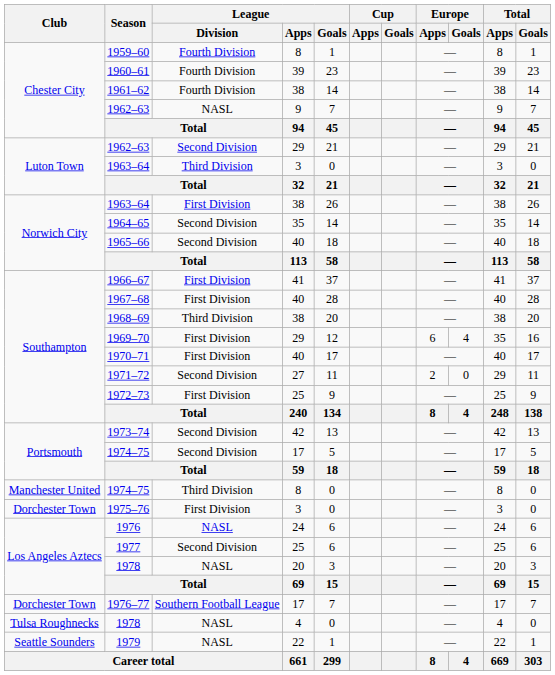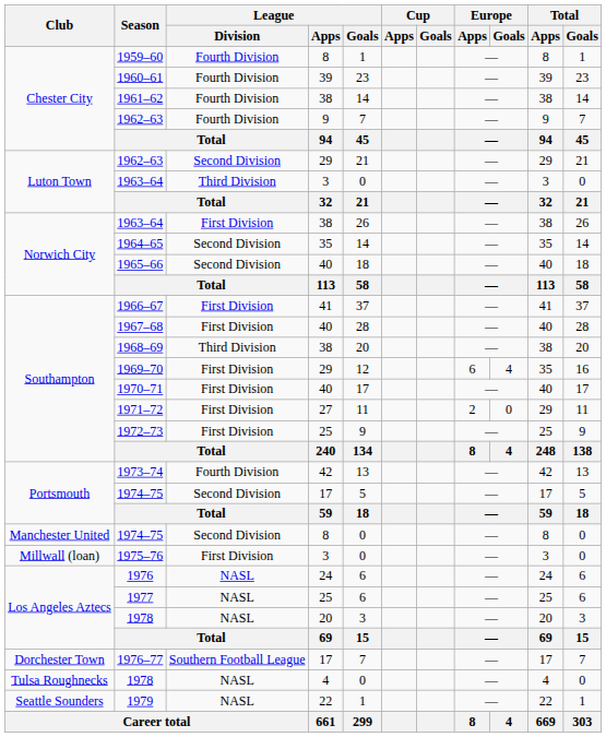 <table class=wikitable style=text-align:center>
 <tr>
 <th rowspan=2>Club</th>
 <th rowspan=2>Season</th>
 <th colspan=3>League</th>
 <th colspan=2>Cup</th>
 <th colspan=2>Europe</th>
 <th colspan=2>Total</th>
 </tr>
 <tr>
 <th>Division</th>
 <th>Apps</th>
 <th>Goals</th>
 <th>Apps</th>
 <th>Goals</th>
 <th>Apps</th>
 <th>Goals</th>
 <th>Apps</th>
 <th>Goals</th>
 </tr>
 <tr>
 <td rowspan=5><a href='#'>Chester City</a></td>
 <td><a href='#'>1959–60</a></td>
 <td><a href='#'>Fourth Division</a></td>
 <td>8</td>
 <td>1</td>
 <td></td>
 <td></td>
 <td colspan=2>—</td>
 <td>8</td>
 <td>1</td>
 </tr>
 <tr>
 <td><a href='#'>1960–61</a></td>
 <td>Fourth Division</td>
 <td>39</td>
 <td>23</td>
 <td></td>
 <td></td>
 <td colspan=2>—</td>
 <td>39</td>
 <td>23</td>
 </tr>
 <tr>
 <td><a href='#'>1961–62</a></td>
 <td>Fourth Division</td>
 <td>38</td>
 <td>14</td>
 <td></td>
 <td></td>
 <td colspan=2>—</td>
 <td>38</td>
 <td>14</td>
 </tr>
 <tr>
 <td><a href='#'>1962–63</a></td>
-<td>NASL</td>
+<td>Fourth Division</td>
 <td>9</td>
 <td>7</td>
 <td></td>
 <td></td>
 <td colspan=2>—</td>
 <td>9</td>
 <td>7</td>
 </tr>
 <tr>
 <th colspan="2">Total</th>
 <th>94</th>
 <th>45</th>
 <th></th>
 <th></th>
 <th colspan=2>—</th>
 <th>94</th>
 <th>45</th>
 </tr>
 <tr>
 <td rowspan=3><a href='#'>Luton Town</a></td>
 <td><a href='#'>1962–63</a></td>
 <td><a href='#'>Second Division</a></td>
 <td>29</td>
 <td>21</td>
 <td></td>
 <td></td>
 <td colspan=2>—</td>
 <td>29</td>
 <td>21</td>
 </tr>
 <tr>
 <td><a href='#'>1963–64</a></td>
 <td><a href='#'>Third Division</a></td>
 <td>3</td>
 <td>0</td>
 <td></td>
 <td></td>
 <td colspan=2>—</td>
 <td>3</td>
 <td>0</td>
 </tr>
 <tr>
 <th colspan="2">Total</th>
 <th>32</th>
 <th>21</th>
 <th></th>
 <th></th>
 <th colspan=2>—</th>
 <th>32</th>
 <th>21</th>
 </tr>
 <tr>
 <td rowspan=4><a href='#'>Norwich City</a></td>
 <td><a href='#'>1963–64</a></td>
 <td><a href='#'>First Division</a></td>
 <td>38</td>
 <td>26</td>
 <td></td>
 <td></td>
 <td colspan=2>—</td>
 <td>38</td>
 <td>26</td>
 </tr>
 <tr>
 <td><a href='#'>1964–65</a></td>
 <td>Second Division</td>
 <td>35</td>
 <td>14</td>
 <td></td>
 <td></td>
 <td colspan=2>—</td>
 <td>35</td>
 <td>14</td>
 </tr>
 <tr>
 <td><a href='#'>1965–66</a></td>
 <td>Second Division</td>
 <td>40</td>
 <td>18</td>
 <td></td>
 <td></td>
 <td colspan=2>—</td>
 <td>40</td>
 <td>18</td>
 </tr>
 <tr>
 <th colspan="2">Total</th>
 <th>113</th>
 <th>58</th>
 <th></th>
 <th></th>
 <th colspan=2>—</th>
 <th>113</th>
 <th>58</th>
 </tr>
 <tr>
 <td rowspan=8><a href='#'>Southampton</a></td>
 <td><a href='#'>1966–67</a></td>
 <td><a href='#'>First Division</a></td>
 <td>41</td>
 <td>37</td>
 <td></td>
 <td></td>
 <td colspan=2>—</td>
 <td>41</td>
 <td>37</td>
 </tr>
 <tr>
 <td><a href='#'>1967–68</a></td>
 <td>First Division</td>
 <td>40</td>
 <td>28</td>
 <td></td>
 <td></td>
 <td colspan=2>—</td>
 <td>40</td>
 <td>28</td>
 </tr>
 <tr>
 <td><a href='#'>1968–69</a></td>
 <td>Third Division</td>
 <td>38</td>
 <td>20</td>
 <td></td>
 <td></td>
 <td colspan=2>—</td>
 <td>38</td>
 <td>20</td>
 </tr>
 <tr>
 <td><a href='#'>1969–70</a></td>
 <td>First Division</td>
 <td>29</td>
 <td>12</td>
 <td></td>
 <td></td>
 <td>6</td>
 <td>4</td>
 <td>35</td>
 <td>16</td>
 </tr>
 <tr>
 <td><a href='#'>1970–71</a></td>
 <td>First Division</td>
 <td>40</td>
 <td>17</td>
 <td></td>
 <td></td>
 <td colspan=2>—</td>
 <td>40</td>
 <td>17</td>
 </tr>
 <tr>
 <td><a href='#'>1971–72</a></td>
-<td>Second Division</td>
+<td>First Division</td>
 <td>27</td>
 <td>11</td>
 <td></td>
 <td></td>
 <td>2</td>
 <td>0</td>
 <td>29</td>
 <td>11</td>
 </tr>
 <tr>
 <td><a href='#'>1972–73</a></td>
 <td>First Division</td>
 <td>25</td>
 <td>9</td>
 <td></td>
 <td></td>
 <td colspan=2>—</td>
 <td>25</td>
 <td>9</td>
 </tr>
 <tr>
 <th colspan="2">Total</th>
 <th>240</th>
 <th>134</th>
 <th></th>
 <th></th>
 <th>8</th>
 <th>4</th>
 <th>248</th>
 <th>138</th>
 </tr>
 <tr>
 <td rowspan=3><a href='#'>Portsmouth</a></td>
 <td><a href='#'>1973–74</a></td>
-<td>Second Division</td>
+<td>Fourth Division</td>
 <td>42</td>
 <td>13</td>
 <td></td>
 <td></td>
 <td colspan=2>—</td>
 <td>42</td>
 <td>13</td>
 </tr>
 <tr>
 <td><a href='#'>1974–75</a></td>
 <td>Second Division</td>
 <td>17</td>
 <td>5</td>
 <td></td>
 <td></td>
 <td colspan=2>—</td>
 <td>17</td>
 <td>5</td>
 </tr>
 <tr>
 <th colspan="2">Total</th>
 <th>59</th>
 <th>18</th>
 <th></th>
 <th></th>
 <th colspan=2>—</th>
 <th>59</th>
 <th>18</th>
 </tr>
 <tr>
 <td><a href='#'>Manchester United</a></td>
 <td><a href='#'>1974–75</a></td>
-<td>Third Division</td>
+<td>Second Division</td>
 <td>8</td>
 <td>0</td>
 <td></td>
 <td></td>
 <td colspan=2>—</td>
 <td>8</td>
 <td>0</td>
 </tr>
 <tr>
-<td><a href='#'>Dorchester Town</a></td>
+<td><a href='#'>Millwall</a> (loan)</td>
 <td><a href='#'>1975–76</a></td>
 <td>First Division</td>
 <td>3</td>
 <td>0</td>
 <td></td>
 <td></td>
 <td colspan=2>—</td>
 <td>3</td>
 <td>0</td>
 </tr>
 <tr>
 <td rowspan=4><a href='#'>Los Angeles Aztecs</a></td>
 <td><a href='#'>1976</a></td>
 <td><a href='#'>NASL</a></td>
 <td>24</td>
 <td>6</td>
 <td></td>
 <td></td>
 <td colspan=2>—</td>
 <td>24</td>
 <td>6</td>
 </tr>
 <tr>
 <td><a href='#'>1977</a></td>
-<td>Second Division</td>
+<td>NASL</td>
 <td>25</td>
 <td>6</td>
 <td></td>
 <td></td>
 <td colspan=2>—</td>
 <td>25</td>
 <td>6</td>
 </tr>
 <tr>
 <td><a href='#'>1978</a></td>
 <td>NASL</td>
 <td>20</td>
 <td>3</td>
 <td></td>
 <td></td>
 <td colspan=2>—</td>
 <td>20</td>
 <td>3</td>
 </tr>
 <tr>
 <th colspan="2">Total</th>
 <th>69</th>
 <th>15</th>
 <th></th>
 <th></th>
 <th colspan=2>—</th>
 <th>69</th>
 <th>15</th>
 </tr>
 <tr>
 <td><a href='#'>Dorchester Town</a></td>
 <td><a href='#'>1976–77</a></td>
 <td><a href='#'>Southern Football League</a></td>
 <td>17</td>
 <td>7</td>
 <td></td>
 <td></td>
 <td colspan=2>—</td>
 <td>17</td>
 <td>7</td>
 </tr>
 <tr>
 <td><a href='#'>Tulsa Roughnecks</a></td>
 <td><a href='#'>1978</a></td>
 <td>NASL</td>
 <td>4</td>
 <td>0</td>
 <td></td>
 <td></td>
 <td colspan=2>—</td>
 <td>4</td>
 <td>0</td>
 </tr>
 <tr>
 <td><a href='#'>Seattle Sounders</a></td>
 <td><a href='#'>1979</a></td>
 <td>NASL</td>
 <td>22</td>
 <td>1</td>
 <td></td>
 <td></td>
 <td colspan=2>—</td>
 <td>22</td>
 <td>1</td>
 </tr>
 <tr>
 <th colspan=3>Career total</th>
 <th>661</th>
 <th>299</th>
 <th></th>
 <th></th>
 <th>8</th>
 <th>4</th>
 <th>669</th>
 <th>303</th>
 </tr>
 </table>
